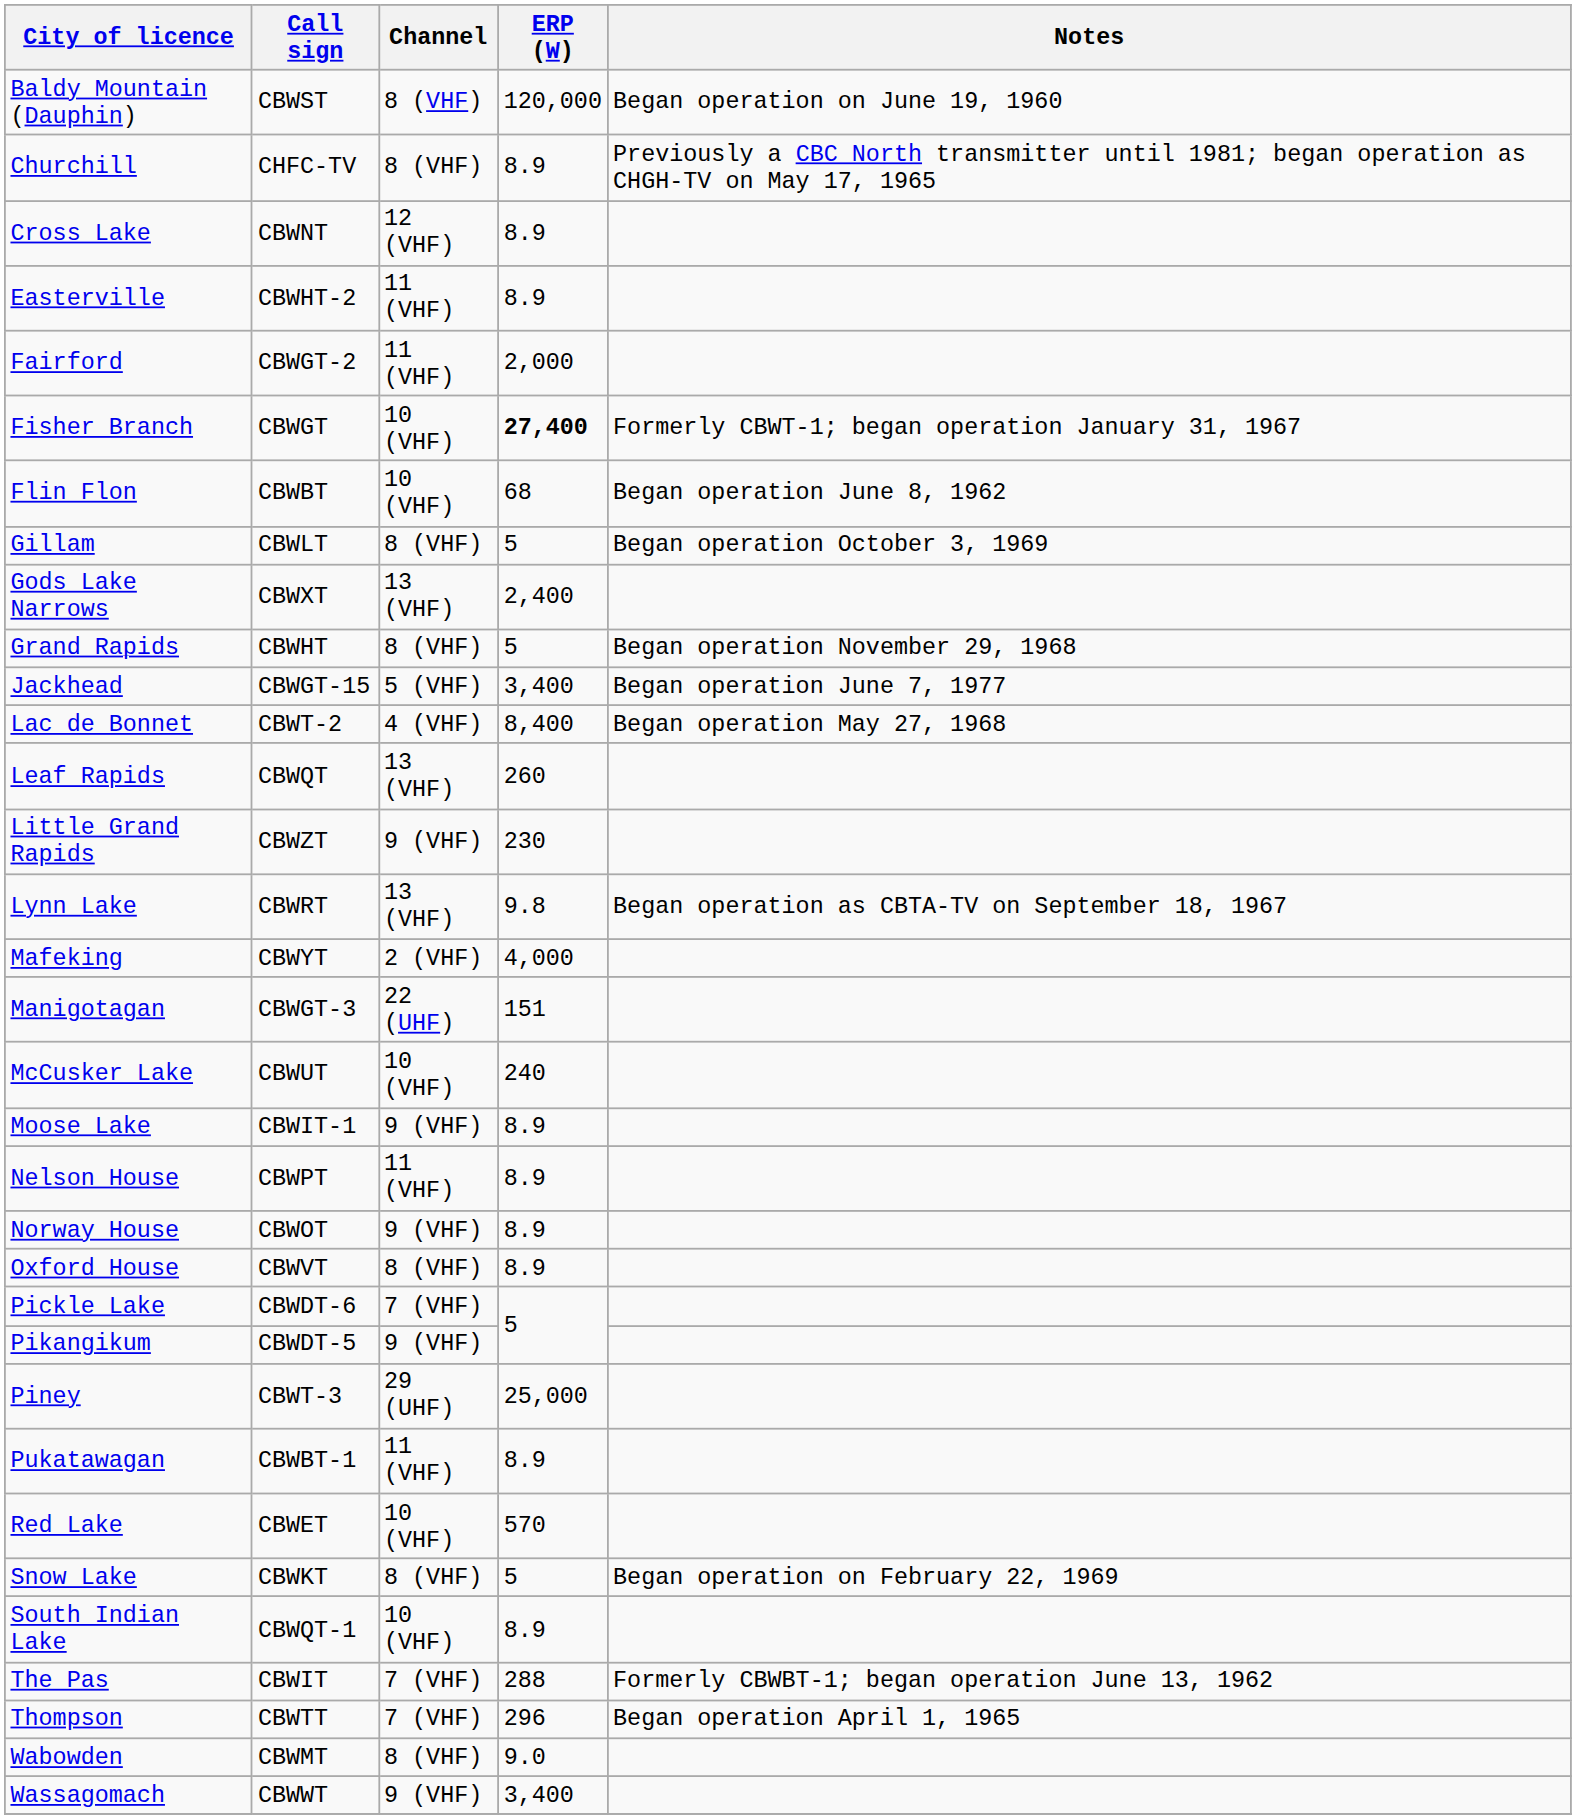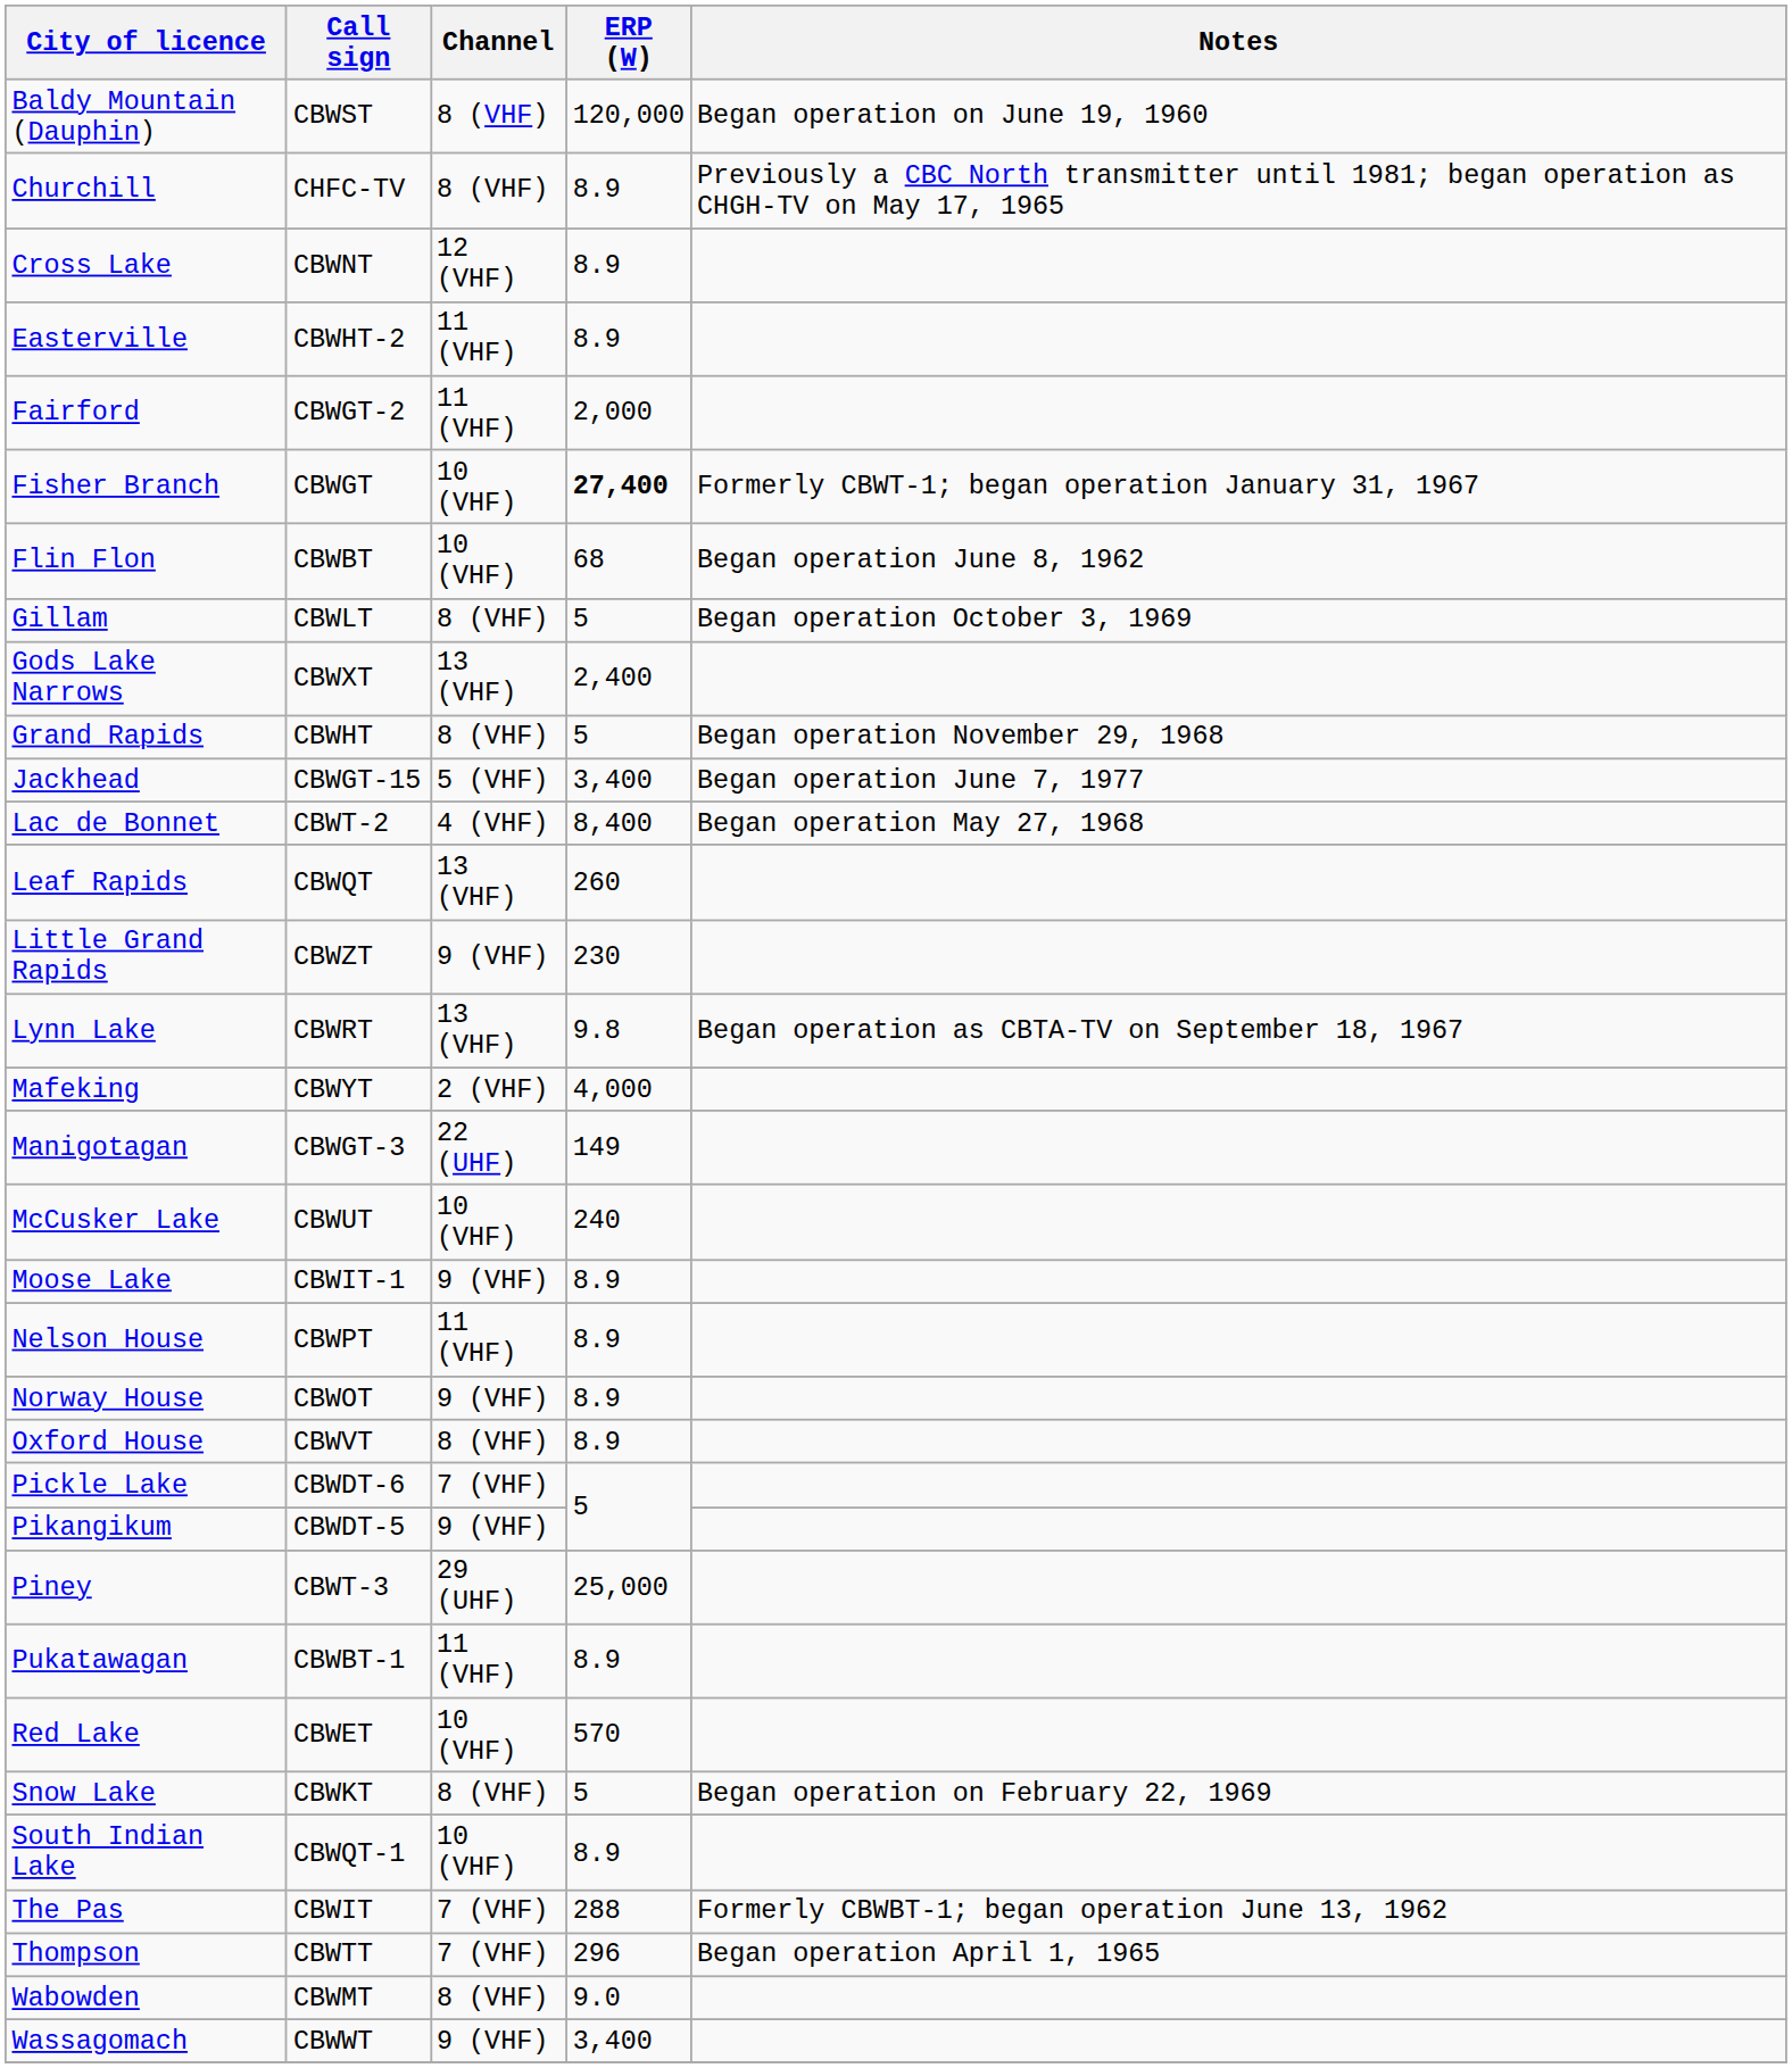 <table class="wikitable sortable">
 <tr>
 <th><a href='#'>City of licence</a></th>
 <th><a href='#'>Call sign</a></th>
 <th>Channel</th>
 <th><a href='#'>ERP</a><br>(<a href='#'>W</a>)</th>
 <th>Notes</th>
 </tr>
 <tr>
 <td><a href='#'>Baldy Mountain</a><br>(<a href='#'>Dauphin</a>)</td>
 <td>CBWST</td>
 <td>8 (<a href='#'>VHF</a>)</td>
 <td>120,000</td>
 <td>Began operation on June 19, 1960</td>
 </tr>
 <tr>
 <td><a href='#'>Churchill</a></td>
 <td>CHFC-TV</td>
 <td>8 (VHF)</td>
 <td>8.9</td>
 <td>Previously a <a href='#'>CBC North</a> transmitter until 1981; began operation as CHGH-TV on May 17, 1965</td>
 </tr>
 <tr>
 <td><a href='#'>Cross Lake</a></td>
 <td>CBWNT</td>
 <td>12 (VHF)</td>
 <td>8.9</td>
 <td></td>
 </tr>
 <tr>
 <td><a href='#'>Easterville</a></td>
 <td>CBWHT-2</td>
 <td>11 (VHF)</td>
 <td>8.9</td>
 <td></td>
 </tr>
 <tr>
 <td><a href='#'>Fairford</a></td>
 <td>CBWGT-2</td>
 <td>11 (VHF)</td>
 <td>2,000</td>
 <td></td>
 </tr>
 <tr>
 <td><a href='#'>Fisher Branch</a></td>
 <td>CBWGT</td>
 <td>10 (VHF)</td>
 <td><strong>27,400</strong></td>
 <td>Formerly CBWT-1; began operation January 31, 1967</td>
 </tr>
 <tr>
 <td><a href='#'>Flin Flon</a></td>
 <td>CBWBT</td>
 <td>10 (VHF)</td>
 <td>68</td>
 <td>Began operation June 8, 1962</td>
 </tr>
 <tr>
 <td><a href='#'>Gillam</a></td>
 <td>CBWLT</td>
 <td>8 (VHF)</td>
 <td>5</td>
 <td>Began operation October 3, 1969</td>
 </tr>
 <tr>
 <td><a href='#'>Gods Lake Narrows</a></td>
 <td>CBWXT</td>
 <td>13 (VHF)</td>
 <td>2,400</td>
 <td></td>
 </tr>
 <tr>
 <td><a href='#'>Grand Rapids</a></td>
 <td>CBWHT</td>
 <td>8 (VHF)</td>
 <td>5</td>
 <td>Began operation November 29, 1968</td>
 </tr>
 <tr>
 <td><a href='#'>Jackhead</a></td>
 <td>CBWGT-15</td>
 <td>5 (VHF)</td>
 <td>3,400</td>
 <td>Began operation June 7, 1977</td>
 </tr>
 <tr>
 <td><a href='#'>Lac de Bonnet</a></td>
 <td>CBWT-2</td>
 <td>4 (VHF)</td>
 <td>8,400</td>
 <td>Began operation May 27, 1968</td>
 </tr>
 <tr>
 <td><a href='#'>Leaf Rapids</a></td>
 <td>CBWQT</td>
 <td>13 (VHF)</td>
 <td>260</td>
 <td></td>
 </tr>
 <tr>
 <td><a href='#'>Little Grand Rapids</a></td>
 <td>CBWZT</td>
 <td>9 (VHF)</td>
 <td>230</td>
 <td></td>
 </tr>
 <tr>
 <td><a href='#'>Lynn Lake</a></td>
 <td>CBWRT</td>
 <td>13 (VHF)</td>
 <td>9.8</td>
 <td>Began operation as CBTA-TV on September 18, 1967</td>
 </tr>
 <tr>
 <td><a href='#'>Mafeking</a></td>
 <td>CBWYT</td>
 <td>2 (VHF)</td>
 <td>4,000</td>
 <td></td>
 </tr>
 <tr>
 <td><a href='#'>Manigotagan</a></td>
 <td>CBWGT-3</td>
 <td>22 (<a href='#'>UHF</a>)</td>
-<td>151</td>
+<td>149</td>
 <td></td>
 </tr>
 <tr>
 <td><a href='#'>McCusker Lake</a></td>
 <td>CBWUT</td>
 <td>10 (VHF)</td>
 <td>240</td>
 <td></td>
 </tr>
 <tr>
 <td><a href='#'>Moose Lake</a></td>
 <td>CBWIT-1</td>
 <td>9 (VHF)</td>
 <td>8.9</td>
 <td></td>
 </tr>
 <tr>
 <td><a href='#'>Nelson House</a></td>
 <td>CBWPT</td>
 <td>11 (VHF)</td>
 <td>8.9</td>
 <td></td>
 </tr>
 <tr>
 <td><a href='#'>Norway House</a></td>
 <td>CBWOT</td>
 <td>9 (VHF)</td>
 <td>8.9</td>
 <td></td>
 </tr>
 <tr>
 <td><a href='#'>Oxford House</a></td>
 <td>CBWVT</td>
 <td>8 (VHF)</td>
 <td>8.9</td>
 <td></td>
 </tr>
 <tr>
 <td><a href='#'>Pickle Lake</a></td>
 <td>CBWDT-6</td>
 <td>7 (VHF)</td>
 <td rowspan=2>5</td>
 <td></td>
 </tr>
 <tr>
 <td><a href='#'>Pikangikum</a></td>
 <td>CBWDT-5</td>
 <td>9 (VHF)</td>
 <td></td>
 </tr>
 <tr>
 <td><a href='#'>Piney</a></td>
 <td>CBWT-3</td>
 <td>29 (UHF)</td>
 <td>25,000</td>
 <td></td>
 </tr>
 <tr>
 <td><a href='#'>Pukatawagan</a></td>
 <td>CBWBT-1</td>
 <td>11 (VHF)</td>
 <td>8.9</td>
 <td></td>
 </tr>
 <tr>
 <td><a href='#'>Red Lake</a></td>
 <td>CBWET</td>
 <td>10 (VHF)</td>
 <td>570</td>
 <td></td>
 </tr>
 <tr>
 <td><a href='#'>Snow Lake</a></td>
 <td>CBWKT</td>
 <td>8 (VHF)</td>
 <td>5</td>
 <td>Began operation on February 22, 1969</td>
 </tr>
 <tr>
 <td><a href='#'>South Indian Lake</a></td>
 <td>CBWQT-1</td>
 <td>10 (VHF)</td>
 <td>8.9</td>
 <td></td>
 </tr>
 <tr>
 <td><a href='#'>The Pas</a></td>
 <td>CBWIT</td>
 <td>7 (VHF)</td>
 <td>288</td>
 <td>Formerly CBWBT-1; began operation June 13, 1962</td>
 </tr>
 <tr>
 <td><a href='#'>Thompson</a></td>
 <td>CBWTT</td>
 <td>7 (VHF)</td>
 <td>296</td>
 <td>Began operation April 1, 1965</td>
 </tr>
 <tr>
 <td><a href='#'>Wabowden</a></td>
 <td>CBWMT</td>
 <td>8 (VHF)</td>
 <td>9.0</td>
 <td></td>
 </tr>
 <tr>
 <td><a href='#'>Wassagomach</a></td>
 <td>CBWWT</td>
 <td>9 (VHF)</td>
 <td>3,400</td>
 <td></td>
 </tr>
 <tr>
 </tr>
 </table>
